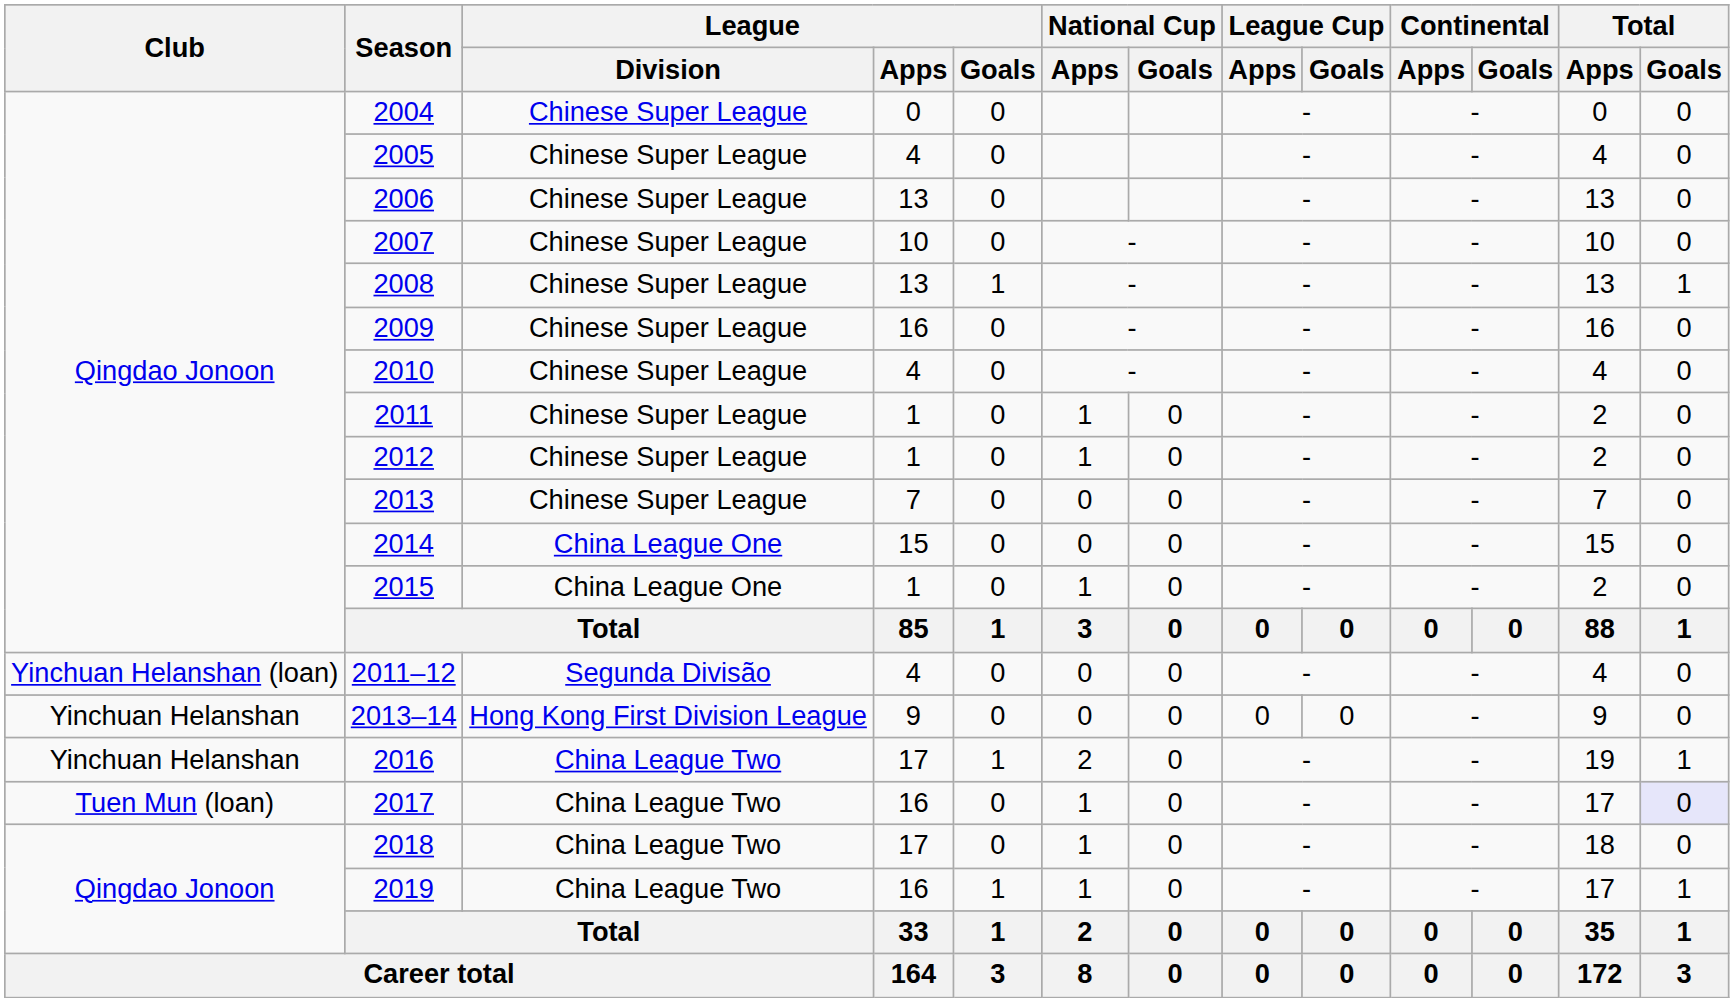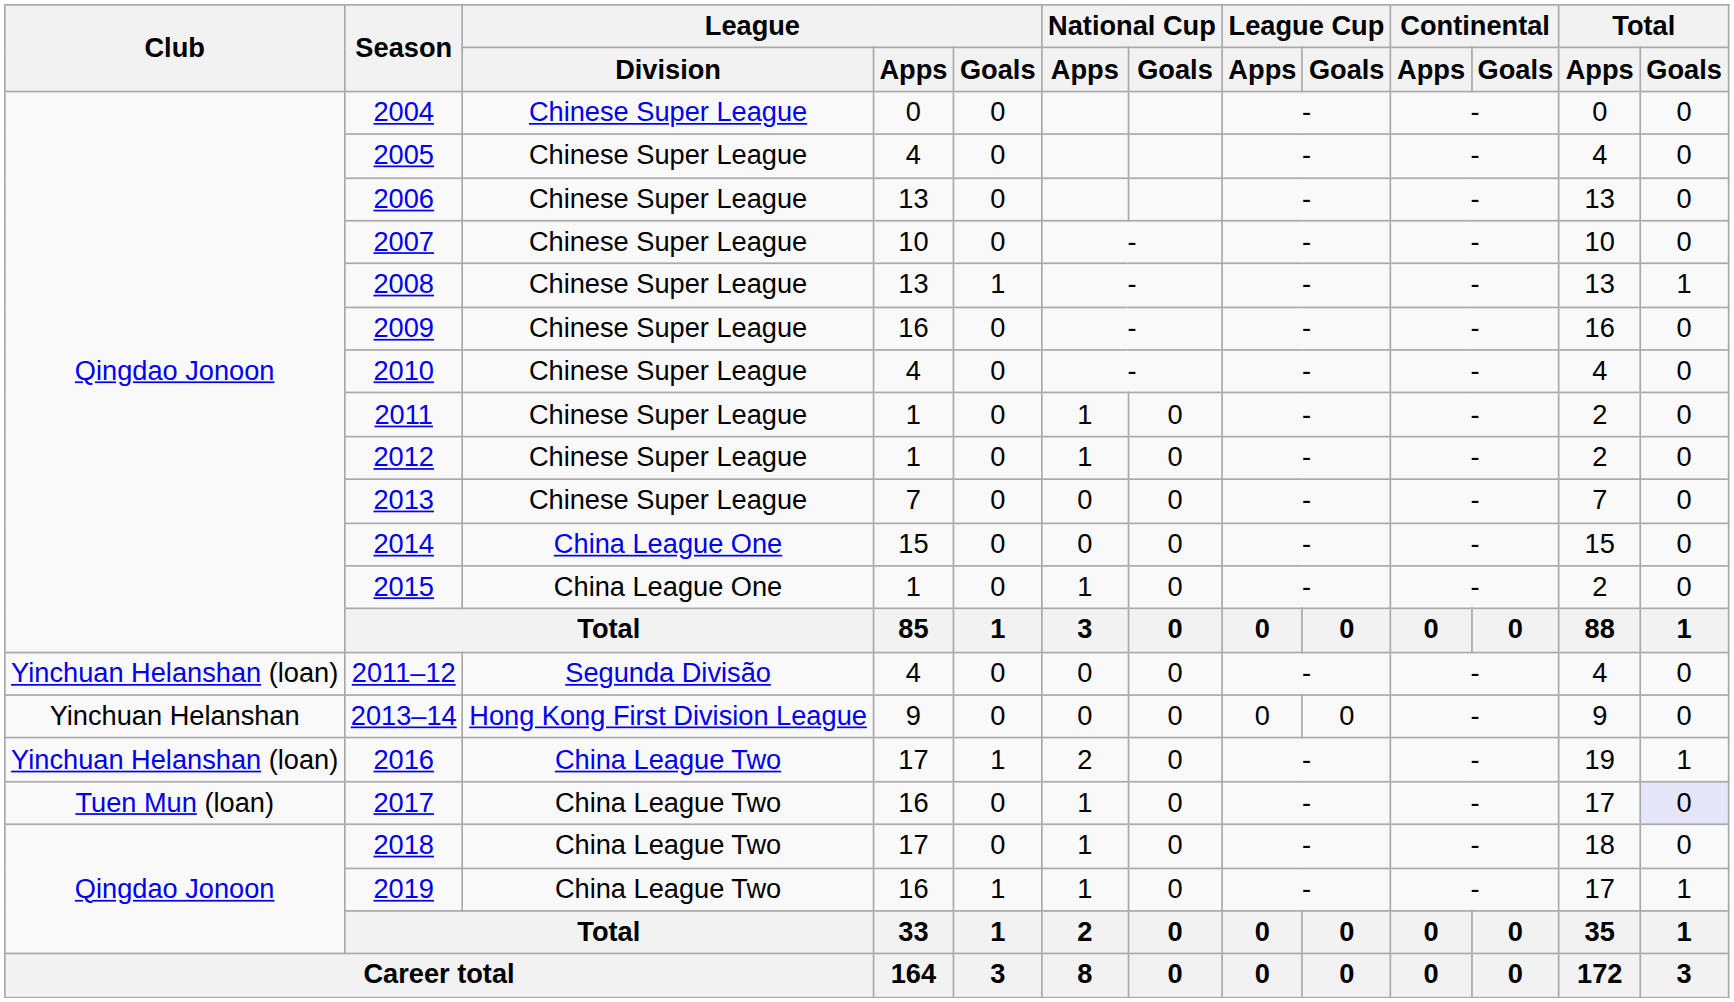 <table class="wikitable" style="text-align: center">
 <tr>
 <th rowspan="2">Club</th>
 <th rowspan="2">Season</th>
 <th colspan="3">League</th>
 <th colspan="2">National Cup</th>
 <th colspan="2">League Cup</th>
 <th colspan="2">Continental</th>
 <th colspan="2">Total</th>
 </tr>
 <tr>
 <th>Division</th>
 <th>Apps</th>
 <th>Goals</th>
 <th>Apps</th>
 <th>Goals</th>
 <th>Apps</th>
 <th>Goals</th>
 <th>Apps</th>
 <th>Goals</th>
 <th>Apps</th>
 <th>Goals</th>
 </tr>
 <tr>
 <td rowspan=13><a href='#'>Qingdao Jonoon</a></td>
 <td><a href='#'>2004</a></td>
 <td><a href='#'>Chinese Super League</a></td>
 <td>0</td>
 <td>0</td>
 <td></td>
 <td></td>
 <td colspan="2">-</td>
 <td colspan="2">-</td>
 <td>0</td>
 <td>0</td>
 </tr>
 <tr>
 <td><a href='#'>2005</a></td>
 <td>Chinese Super League</td>
 <td>4</td>
 <td>0</td>
 <td></td>
 <td></td>
 <td colspan="2">-</td>
 <td colspan="2">-</td>
 <td>4</td>
 <td>0</td>
 </tr>
 <tr>
 <td><a href='#'>2006</a></td>
 <td>Chinese Super League</td>
 <td>13</td>
 <td>0</td>
 <td></td>
 <td></td>
 <td colspan="2">-</td>
 <td colspan="2">-</td>
 <td>13</td>
 <td>0</td>
 </tr>
 <tr>
 <td><a href='#'>2007</a></td>
 <td>Chinese Super League</td>
 <td>10</td>
 <td>0</td>
 <td colspan="2">-</td>
 <td colspan="2">-</td>
 <td colspan="2">-</td>
 <td>10</td>
 <td>0</td>
 </tr>
 <tr>
 <td><a href='#'>2008</a></td>
 <td>Chinese Super League</td>
 <td>13</td>
 <td>1</td>
 <td colspan="2">-</td>
 <td colspan="2">-</td>
 <td colspan="2">-</td>
 <td>13</td>
 <td>1</td>
 </tr>
 <tr>
 <td><a href='#'>2009</a></td>
 <td>Chinese Super League</td>
 <td>16</td>
 <td>0</td>
 <td colspan="2">-</td>
 <td colspan="2">-</td>
 <td colspan="2">-</td>
 <td>16</td>
 <td>0</td>
 </tr>
 <tr>
 <td><a href='#'>2010</a></td>
 <td>Chinese Super League</td>
 <td>4</td>
 <td>0</td>
 <td colspan="2">-</td>
 <td colspan="2">-</td>
 <td colspan="2">-</td>
 <td>4</td>
 <td>0</td>
 </tr>
 <tr>
 <td><a href='#'>2011</a></td>
 <td>Chinese Super League</td>
 <td>1</td>
 <td>0</td>
 <td>1</td>
 <td>0</td>
 <td colspan="2">-</td>
 <td colspan="2">-</td>
 <td>2</td>
 <td>0</td>
 </tr>
 <tr>
 <td><a href='#'>2012</a></td>
 <td>Chinese Super League</td>
 <td>1</td>
 <td>0</td>
 <td>1</td>
 <td>0</td>
 <td colspan="2">-</td>
 <td colspan="2">-</td>
 <td>2</td>
 <td>0</td>
 </tr>
 <tr>
 <td><a href='#'>2013</a></td>
 <td>Chinese Super League</td>
 <td>7</td>
 <td>0</td>
 <td>0</td>
 <td>0</td>
 <td colspan="2">-</td>
 <td colspan="2">-</td>
 <td>7</td>
 <td>0</td>
 </tr>
 <tr>
 <td><a href='#'>2014</a></td>
 <td><a href='#'>China League One</a></td>
 <td>15</td>
 <td>0</td>
 <td>0</td>
 <td>0</td>
 <td colspan="2">-</td>
 <td colspan="2">-</td>
 <td>15</td>
 <td>0</td>
 </tr>
 <tr>
 <td><a href='#'>2015</a></td>
 <td>China League One</td>
 <td>1</td>
 <td>0</td>
 <td>1</td>
 <td>0</td>
 <td colspan="2">-</td>
 <td colspan="2">-</td>
 <td>2</td>
 <td>0</td>
 </tr>
 <tr>
 <th colspan="2">Total</th>
 <th>85</th>
 <th>1</th>
 <th>3</th>
 <th>0</th>
 <th>0</th>
 <th>0</th>
 <th>0</th>
 <th>0</th>
 <th>88</th>
 <th>1</th>
 </tr>
 <tr>
 <td><a href='#'>Yinchuan Helanshan</a> (loan)</td>
 <td><a href='#'>2011–12</a></td>
 <td><a href='#'>Segunda Divisão</a></td>
 <td>4</td>
 <td>0</td>
 <td>0</td>
 <td>0</td>
 <td colspan="2">-</td>
 <td colspan="2">-</td>
 <td>4</td>
 <td>0</td>
 </tr>
 <tr>
 <td>Yinchuan Helanshan</td>
 <td><a href='#'>2013–14</a></td>
 <td><a href='#'>Hong Kong First Division League</a></td>
 <td>9</td>
 <td>0</td>
 <td>0</td>
 <td>0</td>
 <td>0</td>
 <td>0</td>
 <td colspan="2">-</td>
 <td>9</td>
 <td>0</td>
 </tr>
 <tr>
-<td>Yinchuan Helanshan</td>
+<td><a href='#'>Yinchuan Helanshan</a> (loan)</td>
 <td><a href='#'>2016</a></td>
 <td><a href='#'>China League Two</a></td>
 <td>17</td>
 <td>1</td>
 <td>2</td>
 <td>0</td>
 <td colspan="2">-</td>
 <td colspan="2">-</td>
 <td>19</td>
 <td>1</td>
 </tr>
 <tr>
 <td><a href='#'>Tuen Mun</a> (loan)</td>
 <td><a href='#'>2017</a></td>
 <td>China League Two</td>
 <td>16</td>
 <td>0</td>
 <td>1</td>
 <td>0</td>
 <td colspan="2">-</td>
 <td colspan="2">-</td>
 <td>17</td>
 <td style="background: lavender;">0</td>
 </tr>
 <tr>
 <td rowspan=3><a href='#'>Qingdao Jonoon</a></td>
 <td><a href='#'>2018</a></td>
 <td>China League Two</td>
 <td>17</td>
 <td>0</td>
 <td>1</td>
 <td>0</td>
 <td colspan="2">-</td>
 <td colspan="2">-</td>
 <td>18</td>
 <td>0</td>
 </tr>
 <tr>
 <td><a href='#'>2019</a></td>
 <td>China League Two</td>
 <td>16</td>
 <td>1</td>
 <td>1</td>
 <td>0</td>
 <td colspan="2">-</td>
 <td colspan="2">-</td>
 <td>17</td>
 <td>1</td>
 </tr>
 <tr>
 <th colspan="2">Total</th>
 <th>33</th>
 <th>1</th>
 <th>2</th>
 <th>0</th>
 <th>0</th>
 <th>0</th>
 <th>0</th>
 <th>0</th>
 <th>35</th>
 <th>1</th>
 </tr>
 <tr>
 <th colspan=3>Career total</th>
 <th>164</th>
 <th>3</th>
 <th>8</th>
 <th>0</th>
 <th>0</th>
 <th>0</th>
 <th>0</th>
 <th>0</th>
 <th>172</th>
 <th>3</th>
 </tr>
 </table>
